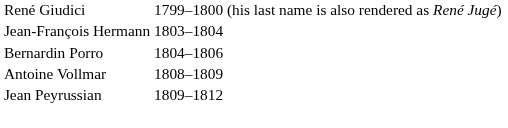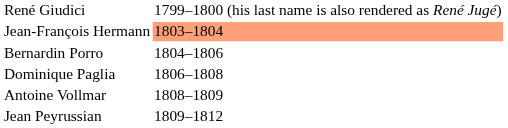 <table>
 <tr>
 <td>René Giudici</td>
 <td>1799–1800 (his last name is also rendered as <em>René Jugé</em>)</td>
 </tr>
 <tr>
 <td>Jean-François Hermann</td>
-<td>1803–1804</td>
+<td style="background: lightsalmon;">1803–1804</td>
 </tr>
 <tr>
 <td>Bernardin Porro</td>
 <td>1804–1806</td>
+</tr>
+<tr>
+<td>Dominique Paglia</td>
+<td>1806–1808</td>
 </tr>
 <tr>
 <td>Antoine Vollmar</td>
 <td>1808–1809</td>
 </tr>
 <tr>
 <td>Jean Peyrussian</td>
 <td>1809–1812</td>
 </tr>
 </table>
